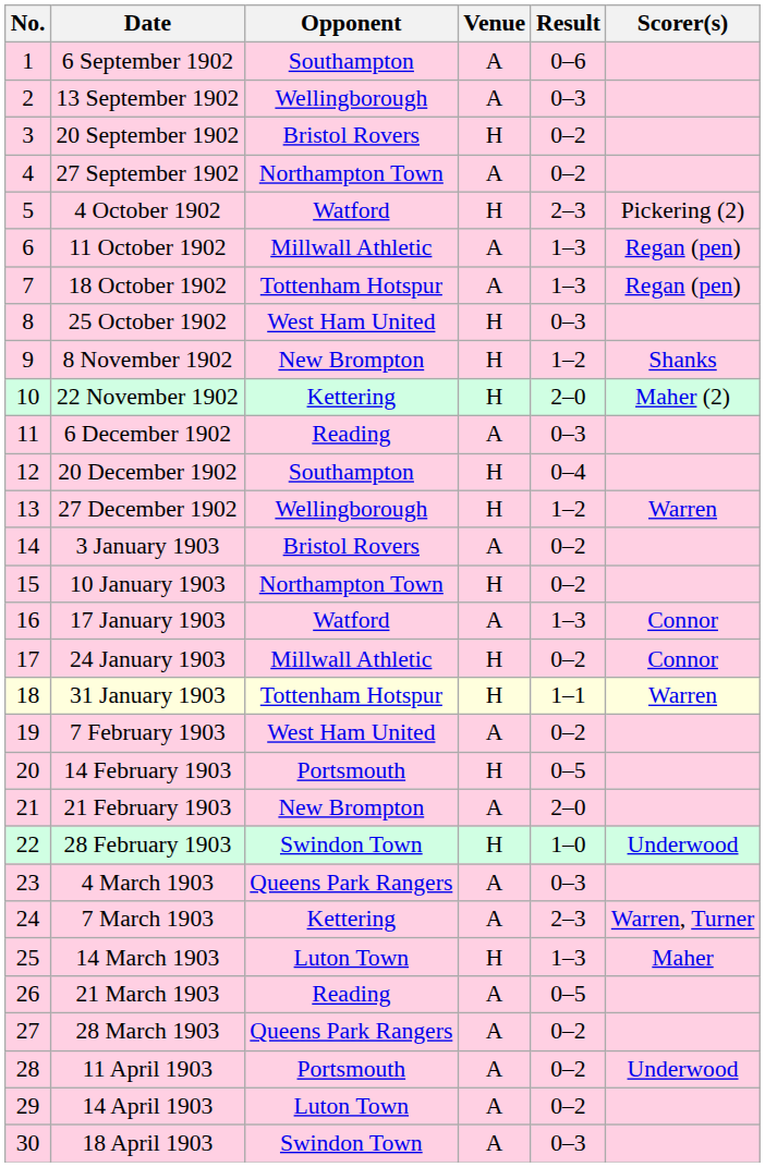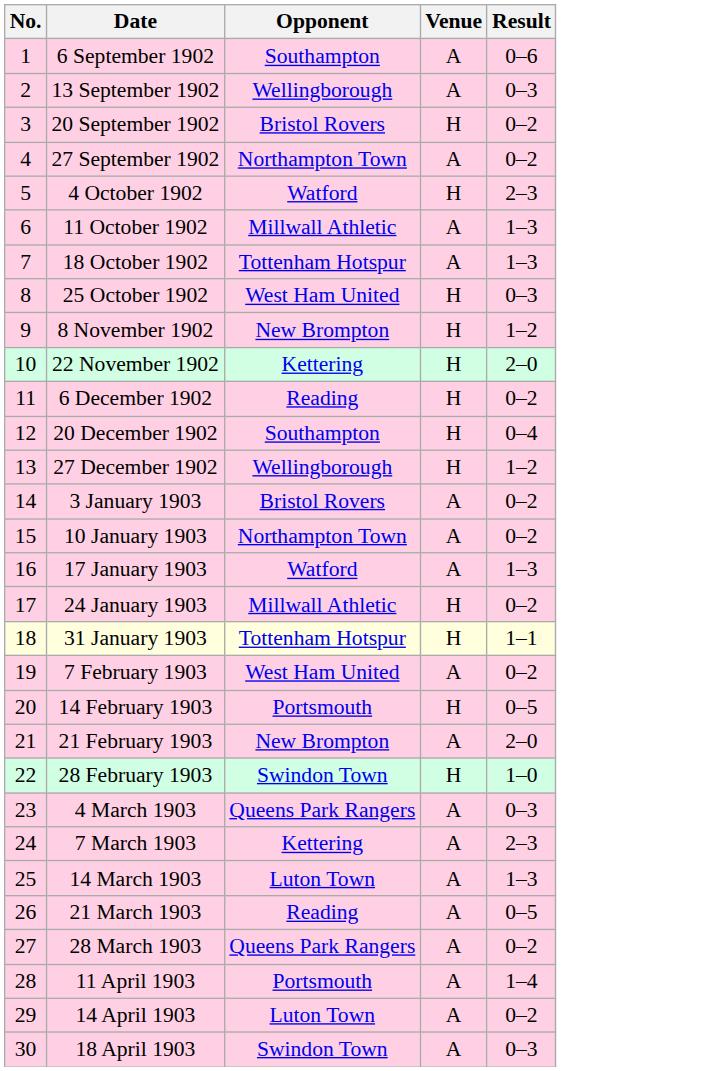 <table class="wikitable sortable" style="text-align:center;">
 <tr>
 <th>No.</th>
 <th>Date</th>
 <th>Opponent</th>
 <th>Venue</th>
 <th>Result</th>
-<th>Scorer(s)</th>
 </tr>
 <tr style="background:#ffd0e3;">
 <td>1</td>
 <td>6 September 1902</td>
 <td><a href='#'>Southampton</a></td>
 <td>A</td>
 <td>0–6</td>
-<td></td>
 </tr>
 <tr style="background:#ffd0e3;">
 <td>2</td>
 <td>13 September 1902</td>
 <td><a href='#'>Wellingborough</a></td>
 <td>A</td>
 <td>0–3</td>
-<td></td>
 </tr>
 <tr style="background:#ffd0e3;">
 <td>3</td>
 <td>20 September 1902</td>
 <td><a href='#'>Bristol Rovers</a></td>
 <td>H</td>
 <td>0–2</td>
-<td></td>
 </tr>
 <tr style="background:#ffd0e3;">
 <td>4</td>
 <td>27 September 1902</td>
 <td><a href='#'>Northampton Town</a></td>
 <td>A</td>
 <td>0–2</td>
-<td></td>
 </tr>
 <tr style="background:#ffd0e3;">
 <td>5</td>
 <td>4 October 1902</td>
 <td><a href='#'>Watford</a></td>
 <td>H</td>
 <td>2–3</td>
-<td>Pickering (2)</td>
 </tr>
 <tr style="background:#ffd0e3;">
 <td>6</td>
 <td>11 October 1902</td>
 <td><a href='#'>Millwall Athletic</a></td>
 <td>A</td>
 <td>1–3</td>
-<td><a href='#'>Regan</a> (<a href='#'>pen</a>)</td>
 </tr>
 <tr style="background:#ffd0e3;">
 <td>7</td>
 <td>18 October 1902</td>
 <td><a href='#'>Tottenham Hotspur</a></td>
 <td>A</td>
 <td>1–3</td>
-<td><a href='#'>Regan</a> (<a href='#'>pen</a>)</td>
 </tr>
 <tr style="background:#ffd0e3;">
 <td>8</td>
 <td>25 October 1902</td>
 <td><a href='#'>West Ham United</a></td>
 <td>H</td>
 <td>0–3</td>
-<td></td>
 </tr>
 <tr style="background:#ffd0e3;">
 <td>9</td>
 <td>8 November 1902</td>
 <td><a href='#'>New Brompton</a></td>
 <td>H</td>
 <td>1–2</td>
-<td><a href='#'>Shanks</a></td>
 </tr>
 <tr style="background:#d0ffe3;">
 <td>10</td>
 <td>22 November 1902</td>
 <td><a href='#'>Kettering</a></td>
 <td>H</td>
 <td>2–0</td>
-<td><a href='#'>Maher</a> (2)</td>
 </tr>
 <tr style="background:#ffd0e3;">
 <td>11</td>
 <td>6 December 1902</td>
 <td><a href='#'>Reading</a></td>
-<td>A</td>
-<td>0–3</td>
-<td></td>
+<td>H</td>
+<td>0–2</td>
 </tr>
 <tr style="background:#ffd0e3;">
 <td>12</td>
 <td>20 December 1902</td>
 <td><a href='#'>Southampton</a></td>
 <td>H</td>
 <td>0–4</td>
-<td></td>
 </tr>
 <tr style="background:#ffd0e3;">
 <td>13</td>
 <td>27 December 1902</td>
 <td><a href='#'>Wellingborough</a></td>
 <td>H</td>
 <td>1–2</td>
-<td><a href='#'>Warren</a></td>
 </tr>
 <tr style="background:#ffd0e3;">
 <td>14</td>
 <td>3 January 1903</td>
 <td><a href='#'>Bristol Rovers</a></td>
 <td>A</td>
 <td>0–2</td>
-<td></td>
 </tr>
 <tr style="background:#ffd0e3;">
 <td>15</td>
 <td>10 January 1903</td>
 <td><a href='#'>Northampton Town</a></td>
-<td>H</td>
+<td>A</td>
 <td>0–2</td>
-<td></td>
 </tr>
 <tr style="background:#ffd0e3;">
 <td>16</td>
 <td>17 January 1903</td>
 <td><a href='#'>Watford</a></td>
 <td>A</td>
 <td>1–3</td>
-<td><a href='#'>Connor</a></td>
 </tr>
 <tr style="background:#ffd0e3;">
 <td>17</td>
 <td>24 January 1903</td>
 <td><a href='#'>Millwall Athletic</a></td>
 <td>H</td>
 <td>0–2</td>
-<td><a href='#'>Connor</a></td>
 </tr>
 <tr style="background:#ffd;">
 <td>18</td>
 <td>31 January 1903</td>
 <td><a href='#'>Tottenham Hotspur</a></td>
 <td>H</td>
 <td>1–1</td>
-<td><a href='#'>Warren</a></td>
 </tr>
 <tr style="background:#ffd0e3;">
 <td>19</td>
 <td>7 February 1903</td>
 <td><a href='#'>West Ham United</a></td>
 <td>A</td>
 <td>0–2</td>
-<td></td>
 </tr>
 <tr style="background:#ffd0e3;">
 <td>20</td>
 <td>14 February 1903</td>
 <td><a href='#'>Portsmouth</a></td>
 <td>H</td>
 <td>0–5</td>
-<td></td>
 </tr>
 <tr style="background:#ffd0e3;">
 <td>21</td>
 <td>21 February 1903</td>
 <td><a href='#'>New Brompton</a></td>
 <td>A</td>
 <td>2–0</td>
-<td></td>
 </tr>
 <tr style="background:#d0ffe3;">
 <td>22</td>
 <td>28 February 1903</td>
 <td><a href='#'>Swindon Town</a></td>
 <td>H</td>
 <td>1–0</td>
-<td><a href='#'>Underwood</a></td>
 </tr>
 <tr style="background:#ffd0e3;">
 <td>23</td>
 <td>4 March 1903</td>
 <td><a href='#'>Queens Park Rangers</a></td>
 <td>A</td>
 <td>0–3</td>
-<td></td>
 </tr>
 <tr style="background:#ffd0e3;">
 <td>24</td>
 <td>7 March 1903</td>
 <td><a href='#'>Kettering</a></td>
 <td>A</td>
 <td>2–3</td>
-<td><a href='#'>Warren</a>, <a href='#'>Turner</a></td>
 </tr>
 <tr style="background:#ffd0e3;">
 <td>25</td>
 <td>14 March 1903</td>
 <td><a href='#'>Luton Town</a></td>
-<td>H</td>
+<td>A</td>
 <td>1–3</td>
-<td><a href='#'>Maher</a></td>
 </tr>
 <tr style="background:#ffd0e3;">
 <td>26</td>
 <td>21 March 1903</td>
 <td><a href='#'>Reading</a></td>
 <td>A</td>
 <td>0–5</td>
-<td></td>
 </tr>
 <tr style="background:#ffd0e3;">
 <td>27</td>
 <td>28 March 1903</td>
 <td><a href='#'>Queens Park Rangers</a></td>
 <td>A</td>
 <td>0–2</td>
-<td></td>
 </tr>
 <tr style="background:#ffd0e3;">
 <td>28</td>
 <td>11 April 1903</td>
 <td><a href='#'>Portsmouth</a></td>
 <td>A</td>
-<td>0–2</td>
-<td><a href='#'>Underwood</a></td>
+<td>1–4</td>
 </tr>
 <tr style="background:#ffd0e3;">
 <td>29</td>
 <td>14 April 1903</td>
 <td><a href='#'>Luton Town</a></td>
 <td>A</td>
 <td>0–2</td>
-<td></td>
 </tr>
 <tr style="background:#ffd0e3;">
 <td>30</td>
 <td>18 April 1903</td>
 <td><a href='#'>Swindon Town</a></td>
 <td>A</td>
 <td>0–3</td>
-<td></td>
 </tr>
 </table>
